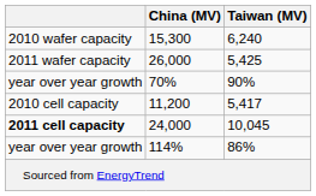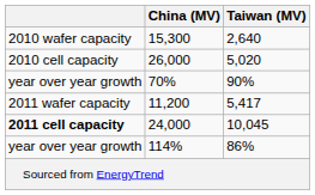 <table class="wikitable">
 <tr>
 <th></th>
 <th>China (MV)</th>
 <th>Taiwan (MV)</th>
 </tr>
 <tr>
 <td>2010 wafer capacity</td>
 <td>15,300</td>
-<td>6,240</td>
+<td>2,640</td>
 </tr>
 <tr>
-<td>2011 wafer capacity</td>
+<td>2010 cell capacity</td>
 <td>26,000</td>
-<td>5,425</td>
+<td>5,020</td>
 </tr>
 <tr>
 <td>year over year growth</td>
 <td>70%</td>
 <td>90%</td>
 </tr>
 <tr>
-<td>2010 cell capacity</td>
+<td>2011 wafer capacity</td>
 <td>11,200</td>
 <td>5,417</td>
 </tr>
 <tr>
 <td><strong>2011 cell capacity</strong></td>
 <td>24,000</td>
 <td>10,045</td>
 </tr>
 <tr>
 <td>year over year growth</td>
 <td>114%</td>
 <td>86%</td>
 </tr>
 <tr>
 <td colspan=3 style="font-size: 0.85em; padding: 10px 0 10px 20px; background-color: #f2f2f2;">Sourced from <a href='#'>EnergyTrend</a></td>
 </tr>
 </table>
